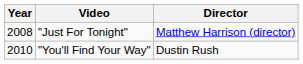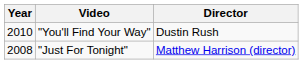 <table class="wikitable">
 <tr>
 <th>Year</th>
 <th>Video</th>
 <th>Director</th>
 </tr>
 <tr>
+<td>2010</td>
+<td>"You'll Find Your Way"</td>
+<td>Dustin Rush</td>
+</tr>
+<tr>
 <td>2008</td>
 <td>"Just For Tonight"</td>
 <td><a href='#'>Matthew Harrison (director)</a></td>
 </tr>
-<tr>
-<td>2010</td>
-<td>"You'll Find Your Way"</td>
-<td>Dustin Rush</td>
-</tr>
 </table>
